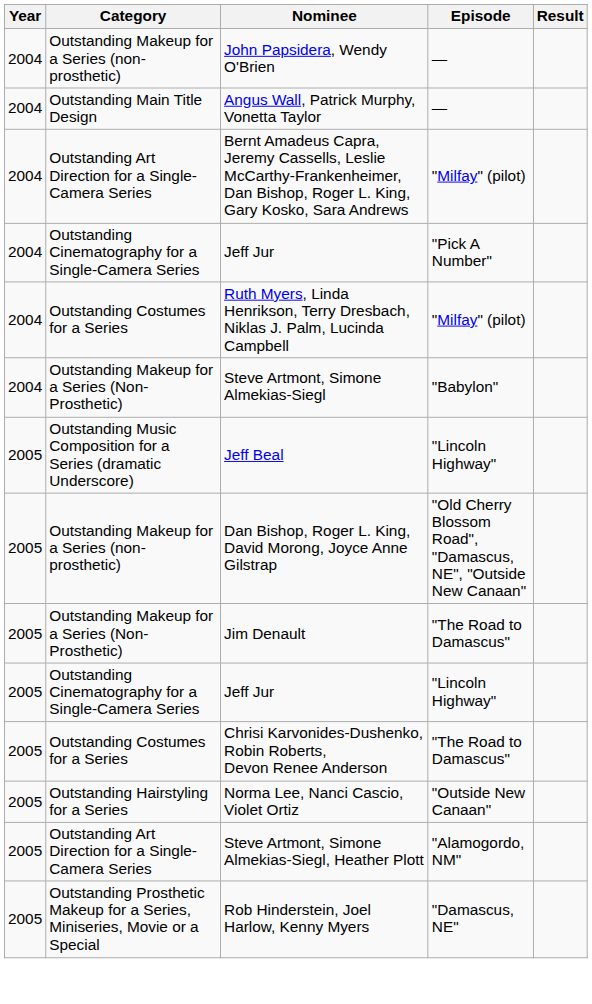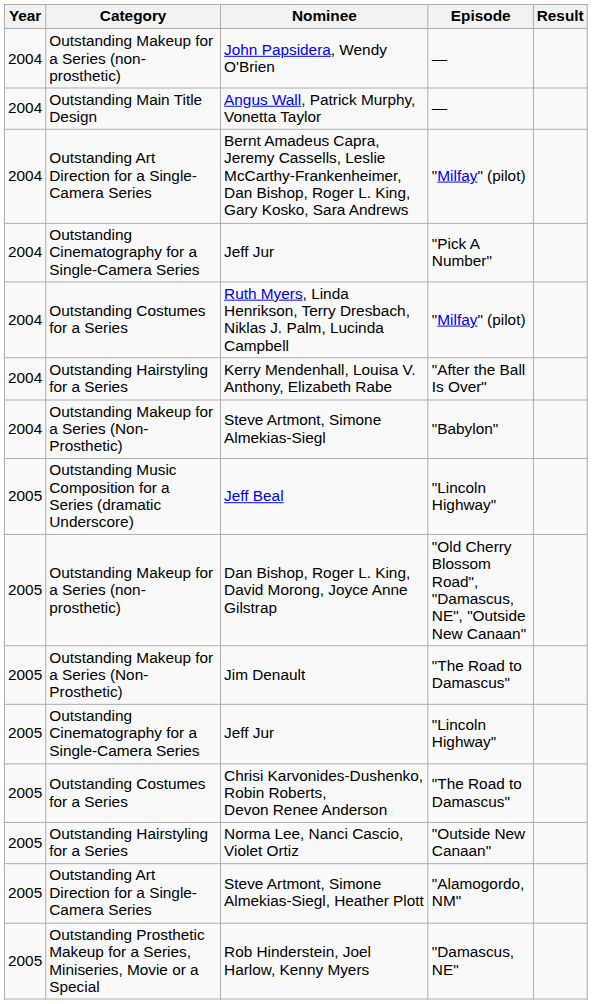 <table class="wikitable">
 <tr>
 <th width="3.5%">Year</th>
 <th width="30%">Category</th>
 <th>Nominee</th>
 <th width="18%">Episode</th>
 <th width="3.5%">Result</th>
 </tr>
 <tr>
 <td>2004</td>
 <td>Outstanding Makeup for a Series (non-prosthetic)</td>
 <td><a href='#'>John Papsidera</a>, Wendy O'Brien</td>
 <td>—</td>
 <td></td>
 </tr>
 <tr>
 <td>2004</td>
 <td>Outstanding Main Title Design</td>
 <td><a href='#'>Angus Wall</a>, Patrick Murphy, Vonetta Taylor</td>
 <td>—</td>
 <td></td>
 </tr>
 <tr>
 <td>2004</td>
 <td>Outstanding Art Direction for a Single-Camera Series</td>
 <td>Bernt Amadeus Capra, Jeremy Cassells, Leslie McCarthy-Frankenheimer, Dan Bishop, Roger L. King, Gary Kosko, Sara Andrews</td>
 <td>"<a href='#'>Milfay</a>" (pilot)</td>
 <td></td>
 </tr>
 <tr>
 <td>2004</td>
 <td>Outstanding Cinematography for a Single-Camera Series</td>
 <td>Jeff Jur</td>
 <td>"Pick A Number"</td>
 <td></td>
 </tr>
 <tr>
 <td>2004</td>
 <td>Outstanding Costumes for a Series</td>
 <td><a href='#'>Ruth Myers</a>, Linda Henrikson, Terry Dresbach, Niklas J. Palm, Lucinda Campbell</td>
 <td>"<a href='#'>Milfay</a>" (pilot)</td>
+<td></td>
+</tr>
+<tr>
+<td>2004</td>
+<td>Outstanding Hairstyling for a Series</td>
+<td>Kerry Mendenhall, Louisa V. Anthony, Elizabeth Rabe</td>
+<td>"After the Ball Is Over"</td>
 <td></td>
 </tr>
 <tr>
 <td>2004</td>
 <td>Outstanding Makeup for a Series (Non-Prosthetic)</td>
 <td>Steve Artmont, Simone Almekias-Siegl</td>
 <td>"Babylon"</td>
 <td></td>
 </tr>
 <tr>
 <td>2005</td>
 <td>Outstanding Music Composition for a Series (dramatic Underscore)</td>
 <td><a href='#'>Jeff Beal</a></td>
 <td>"Lincoln Highway"</td>
 <td></td>
 </tr>
 <tr>
 <td>2005</td>
 <td>Outstanding Makeup for a Series (non-prosthetic)</td>
 <td>Dan Bishop, Roger L. King, David Morong, Joyce Anne Gilstrap</td>
 <td>"Old Cherry Blossom Road", "Damascus, NE", "Outside New Canaan"</td>
 <td></td>
 </tr>
 <tr>
 <td>2005</td>
 <td>Outstanding Makeup for a Series (Non-Prosthetic)</td>
 <td>Jim Denault</td>
 <td>"The Road to Damascus"</td>
 <td></td>
 </tr>
 <tr>
 <td>2005</td>
 <td>Outstanding Cinematography for a Single-Camera Series</td>
 <td>Jeff Jur</td>
 <td>"Lincoln Highway"</td>
 <td></td>
 </tr>
 <tr>
 <td>2005</td>
 <td>Outstanding Costumes for a Series</td>
 <td>Chrisi Karvonides-Dushenko, Robin Roberts,<br>Devon Renee Anderson</td>
 <td>"The Road to Damascus"</td>
 <td></td>
 </tr>
 <tr>
 <td>2005</td>
 <td>Outstanding Hairstyling for a Series</td>
 <td>Norma Lee, Nanci Cascio, Violet Ortiz</td>
 <td>"Outside New Canaan"</td>
 <td></td>
 </tr>
 <tr>
 <td>2005</td>
 <td>Outstanding Art Direction for a Single-Camera Series</td>
 <td>Steve Artmont, Simone Almekias-Siegl, Heather Plott</td>
 <td>"Alamogordo, NM"</td>
 <td></td>
 </tr>
 <tr>
 <td>2005</td>
 <td>Outstanding Prosthetic Makeup for a Series, Miniseries, Movie or a Special</td>
 <td>Rob Hinderstein, Joel Harlow, Kenny Myers</td>
 <td>"Damascus, NE"</td>
 <td></td>
 </tr>
 </table>
